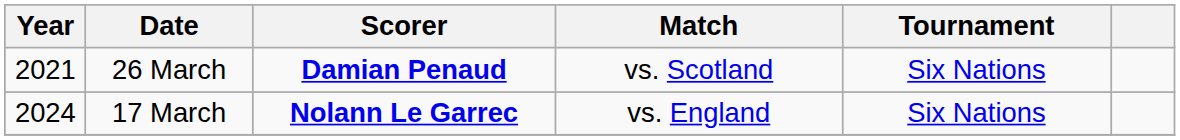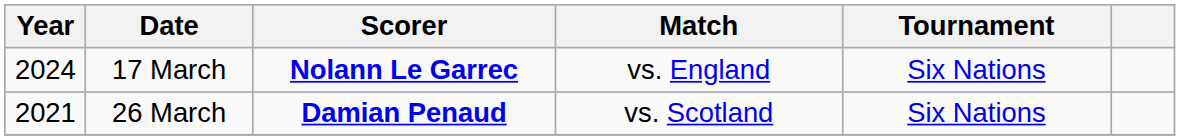 <table class=wikitable style=text-align:center>
 <tr>
 <th width=40>Year</th>
 <th width=90>Date</th>
 <th width=170>Scorer</th>
 <th width=160>Match</th>
 <th width=150>Tournament</th>
 <th width=30></th>
 </tr>
 <tr>
+<td>2024</td>
+<td>17 March</td>
+<td><strong><a href='#'>Nolann Le Garrec</a></strong></td>
+<td>vs. <a href='#'>England</a></td>
+<td><a href='#'>Six Nations</a></td>
+<td></td>
+</tr>
+<tr>
 <td>2021</td>
 <td>26 March</td>
 <td><strong><a href='#'>Damian Penaud</a></strong></td>
 <td>vs. <a href='#'>Scotland</a></td>
 <td><a href='#'>Six Nations</a></td>
 <td></td>
 </tr>
 <tr>
-<td>2024</td>
-<td>17 March</td>
-<td><strong><a href='#'>Nolann Le Garrec</a></strong></td>
-<td>vs. <a href='#'>England</a></td>
-<td><a href='#'>Six Nations</a></td>
-<td></td>
-</tr>
-<tr>
 </tr>
 </table>
